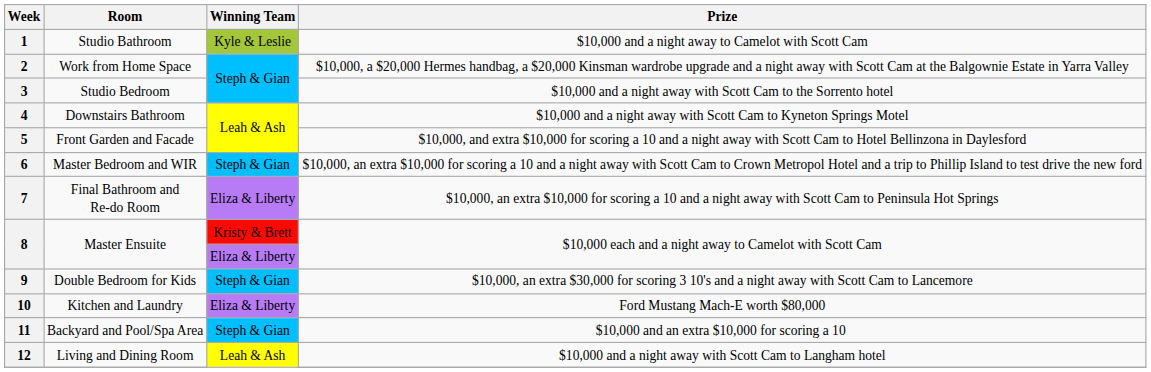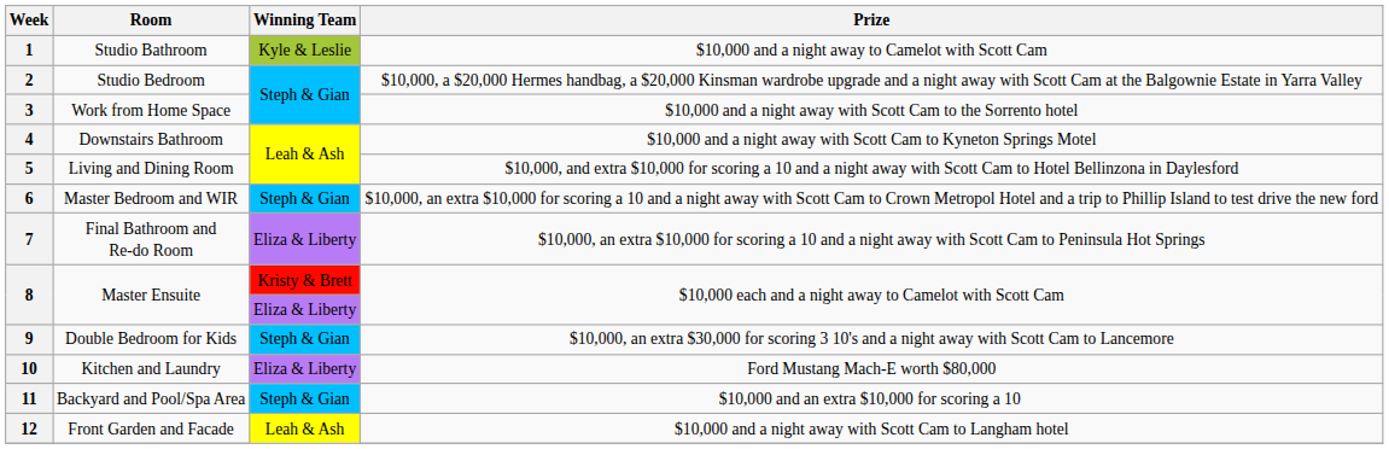 <table class="wikitable" style="text-align: center; font-size: 9pt; line-height:16px; width:80%">
 <tr>
 <th>Week</th>
 <th>Room</th>
 <th>Winning Team</th>
 <th>Prize</th>
 </tr>
 <tr>
 <th>1</th>
 <td>Studio Bathroom</td>
 <td style="background:#A4C639; color:black;">Kyle & Leslie</td>
 <td>$10,000 and a night away to Camelot with Scott Cam</td>
 </tr>
 <tr>
 <th>2</th>
-<td>Work from Home Space</td>
+<td>Studio Bedroom</td>
 <td rowspan=2 style="background:#00BFFF; color:black;">Steph & Gian</td>
 <td>$10,000, a $20,000 Hermes handbag, a $20,000 Kinsman wardrobe upgrade and a night away with Scott Cam at the Balgownie Estate in Yarra Valley</td>
 </tr>
 <tr>
 <th>3</th>
-<td>Studio Bedroom</td>
+<td>Work from Home Space</td>
 <td>$10,000 and a night away with Scott Cam to the Sorrento hotel</td>
 </tr>
 <tr>
 <th>4</th>
 <td>Downstairs Bathroom</td>
 <td rowspan=2 style="background:yellow; color:black;">Leah & Ash</td>
 <td>$10,000 and a night away with Scott Cam to Kyneton Springs Motel</td>
 </tr>
 <tr>
 <th>5</th>
-<td>Front Garden and Facade</td>
+<td>Living and Dining Room</td>
 <td>$10,000, and extra $10,000 for scoring a 10 and a night away with Scott Cam to Hotel Bellinzona in Daylesford</td>
 </tr>
 <tr>
 <th>6</th>
 <td>Master Bedroom and WIR</td>
 <td style="background:#00BFFF; color:black;">Steph & Gian</td>
 <td>$10,000, an extra $10,000 for scoring a 10 and a night away with Scott Cam to Crown Metropol Hotel and a trip to Phillip Island to test drive the new ford</td>
 </tr>
 <tr>
 <th>7</th>
 <td>Final Bathroom and<br>Re-do Room</td>
 <td style="background:#B87BF6; color:black;">Eliza & Liberty</td>
 <td>$10,000, an extra $10,000 for scoring a 10 and a night away with Scott Cam to Peninsula Hot Springs</td>
 </tr>
 <tr>
 <th rowspan=2>8</th>
 <td rowspan=2>Master Ensuite</td>
 <td style="background:#FF0800; color:black;">Kristy & Brett</td>
 <td rowspan=2>$10,000 each and a night away to Camelot with Scott Cam</td>
 </tr>
 <tr>
 <td style="background:#B87BF6; color:black;">Eliza & Liberty</td>
 </tr>
 <tr>
 <th>9</th>
 <td>Double Bedroom for Kids</td>
 <td style="background:#00BFFF; color:black;">Steph & Gian</td>
 <td>$10,000, an extra $30,000 for scoring 3 10's and a night away with Scott Cam to Lancemore</td>
 </tr>
 <tr>
 <th>10</th>
 <td>Kitchen and Laundry</td>
 <td style="background:#B87BF6; color:black;">Eliza & Liberty</td>
 <td>Ford Mustang Mach-E worth $80,000</td>
 </tr>
 <tr>
 <th>11</th>
 <td>Backyard and Pool/Spa Area</td>
 <td style="background:#00BFFF; color:black;">Steph & Gian</td>
 <td>$10,000 and an extra $10,000 for scoring a 10 </td>
 </tr>
 <tr>
 <th>12</th>
-<td>Living and Dining Room</td>
+<td>Front Garden and Facade</td>
 <td rowspan=2 style="background:yellow; color:black;">Leah & Ash</td>
 <td>$10,000 and a night away with Scott Cam to Langham hotel</td>
 </tr>
 <tr>
 </tr>
 </table>
